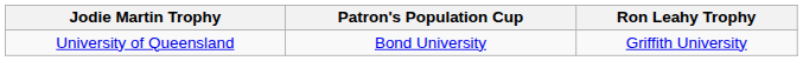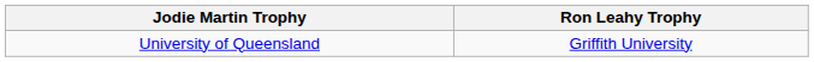 <table class="wikitable unsortable" style="width:90%; font-size:100%; text-align:center;">
 <tr>
 <th><strong>Jodie Martin Trophy</strong></th>
-<th><strong>Patron's Population Cup</strong></th>
 <th><strong>Ron Leahy Trophy</strong></th>
 </tr>
 <tr>
 <td><a href='#'>University of Queensland</a></td>
-<td><a href='#'>Bond University</a></td>
 <td><a href='#'>Griffith University</a></td>
 </tr>
 </table>
